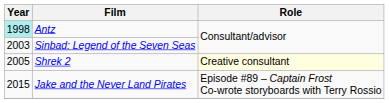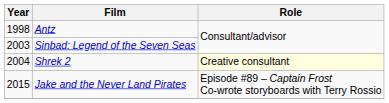 <table class="wikitable">
 <tr>
 <th>Year</th>
 <th>Film</th>
 <th>Role</th>
 </tr>
 <tr>
-<td style="background: paleturquoise;">1998</td>
+<td>1998</td>
 <td><em><a href='#'>Antz</a></em></td>
 <td rowspan=2>Consultant/advisor</td>
 </tr>
 <tr>
 <td>2003</td>
 <td><em><a href='#'>Sinbad: Legend of the Seven Seas</a></em></td>
 </tr>
 <tr>
-<td>2005</td>
+<td>2004</td>
 <td><em><a href='#'>Shrek 2</a></em></td>
 <td style="background: lightyellow;">Creative consultant</td>
 </tr>
 <tr>
 <td>2015</td>
 <td><em><a href='#'>Jake and the Never Land Pirates</a></em></td>
 <td>Episode #89 – <em>Captain Frost</em><br>Co-wrote storyboards with Terry Rossio</td>
 </tr>
 <tr>
 </tr>
 </table>
